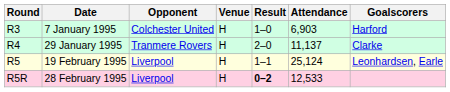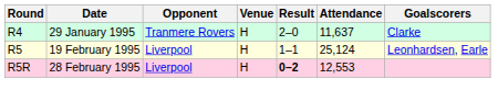 <table class="wikitable">
 <tr>
 <th>Round</th>
 <th>Date</th>
 <th>Opponent</th>
 <th>Venue</th>
 <th>Result</th>
 <th>Attendance</th>
 <th>Goalscorers</th>
 </tr>
 <tr style="background:#d0ffe3;">
-<td>R3</td>
-<td>7 January 1995</td>
-<td><a href='#'>Colchester United</a></td>
-<td>H</td>
-<td>1–0</td>
-<td>6,903</td>
-<td><a href='#'>Harford</a></td>
-</tr>
-<tr style="background:#d0ffe3;">
 <td>R4</td>
 <td>29 January 1995</td>
 <td><a href='#'>Tranmere Rovers</a></td>
 <td>H</td>
 <td>2–0</td>
-<td>11,137</td>
+<td>11,637</td>
 <td><a href='#'>Clarke</a></td>
 </tr>
 <tr style="background:#ffffdd;">
 <td>R5</td>
 <td>19 February 1995</td>
 <td><a href='#'>Liverpool</a></td>
 <td>H</td>
 <td>1–1</td>
 <td>25,124</td>
 <td><a href='#'>Leonhardsen</a>, <a href='#'>Earle</a></td>
 </tr>
 <tr style="background:#ffd0e3;">
 <td>R5R</td>
 <td>28 February 1995</td>
 <td><a href='#'>Liverpool</a></td>
 <td>H</td>
 <td><strong>0–2</strong></td>
-<td>12,533</td>
+<td>12,553</td>
 <td></td>
 </tr>
 </table>
